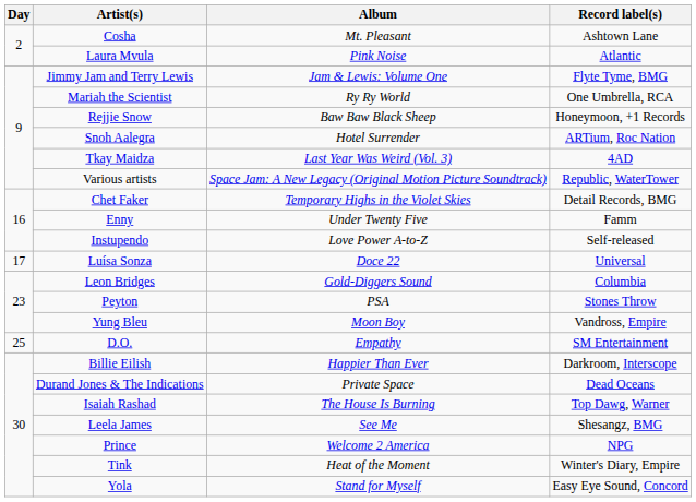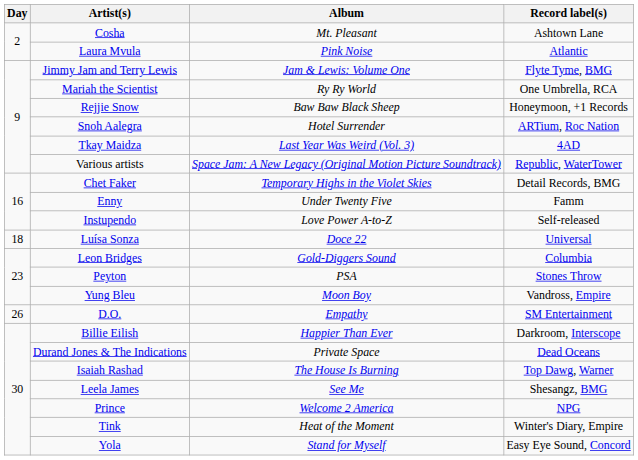 <table class="wikitable" style="text-align:center;">
 <tr>
 <th scope="col">Day</th>
 <th scope="col">Artist(s)</th>
 <th scope="col">Album</th>
 <th scope="col">Record label(s)</th>
 </tr>
 <tr>
 <td rowspan="2">2</td>
 <td><a href='#'>Cosha</a></td>
 <td><em>Mt. Pleasant</em></td>
 <td>Ashtown Lane</td>
 </tr>
 <tr>
 <td><a href='#'>Laura Mvula</a></td>
 <td><em><a href='#'>Pink Noise</a></em></td>
 <td><a href='#'>Atlantic</a></td>
 </tr>
 <tr>
 <td rowspan="6">9</td>
 <td><a href='#'>Jimmy Jam and Terry Lewis</a></td>
 <td><em><a href='#'>Jam & Lewis: Volume One</a></em></td>
 <td><a href='#'>Flyte Tyme</a>, <a href='#'>BMG</a></td>
 </tr>
 <tr>
 <td><a href='#'>Mariah the Scientist</a></td>
 <td><em>Ry Ry World</em></td>
 <td>One Umbrella, RCA</td>
 </tr>
 <tr>
 <td><a href='#'>Rejjie Snow</a></td>
 <td><em>Baw Baw Black Sheep</em></td>
 <td>Honeymoon, +1 Records</td>
 </tr>
 <tr>
 <td><a href='#'>Snoh Aalegra</a></td>
 <td><em>Hotel Surrender</em></td>
 <td><a href='#'>ARTium</a>, <a href='#'>Roc Nation</a></td>
 </tr>
 <tr>
 <td><a href='#'>Tkay Maidza</a></td>
 <td><em><a href='#'>Last Year Was Weird (Vol. 3)</a></em></td>
 <td><a href='#'>4AD</a></td>
 </tr>
 <tr>
 <td>Various artists</td>
 <td><em><a href='#'>Space Jam: A New Legacy (Original Motion Picture Soundtrack)</a></em></td>
 <td><a href='#'>Republic</a>, <a href='#'>WaterTower</a></td>
 </tr>
 <tr>
 <td rowspan="3">16</td>
 <td><a href='#'>Chet Faker</a></td>
 <td><em><a href='#'>Temporary Highs in the Violet Skies</a></em></td>
 <td>Detail Records, BMG</td>
 </tr>
 <tr>
 <td><a href='#'>Enny</a></td>
 <td><em>Under Twenty Five</em></td>
 <td>Famm</td>
 </tr>
 <tr>
 <td><a href='#'>Instupendo</a></td>
 <td><em>Love Power A-to-Z</em></td>
 <td>Self-released</td>
 </tr>
 <tr>
-<td>17</td>
+<td>18</td>
 <td><a href='#'>Luísa Sonza</a></td>
 <td><em><a href='#'>Doce 22</a></em></td>
 <td><a href='#'>Universal</a></td>
 </tr>
 <tr>
 <td rowspan="3">23</td>
 <td><a href='#'>Leon Bridges</a></td>
 <td><em><a href='#'>Gold-Diggers Sound</a></em></td>
 <td><a href='#'>Columbia</a></td>
 </tr>
 <tr>
 <td><a href='#'>Peyton</a></td>
 <td><em>PSA</em></td>
 <td><a href='#'>Stones Throw</a></td>
 </tr>
 <tr>
 <td><a href='#'>Yung Bleu</a></td>
 <td><em><a href='#'>Moon Boy</a></em></td>
 <td>Vandross, <a href='#'>Empire</a></td>
 </tr>
 <tr>
-<td>25</td>
+<td>26</td>
 <td><a href='#'>D.O.</a></td>
 <td><em><a href='#'>Empathy</a></em></td>
 <td><a href='#'>SM Entertainment</a></td>
 </tr>
 <tr>
 <td rowspan="7">30</td>
 <td><a href='#'>Billie Eilish</a></td>
 <td><em><a href='#'>Happier Than Ever</a></em></td>
 <td>Darkroom, <a href='#'>Interscope</a></td>
 </tr>
 <tr>
 <td><a href='#'>Durand Jones & The Indications</a></td>
 <td><em>Private Space</em></td>
 <td><a href='#'>Dead Oceans</a></td>
 </tr>
 <tr>
 <td><a href='#'>Isaiah Rashad</a></td>
 <td><em><a href='#'>The House Is Burning</a></em></td>
 <td><a href='#'>Top Dawg</a>, <a href='#'>Warner</a></td>
 </tr>
 <tr>
 <td><a href='#'>Leela James</a></td>
 <td><em><a href='#'>See Me</a></em></td>
 <td>Shesangz, <a href='#'>BMG</a></td>
 </tr>
 <tr>
 <td><a href='#'>Prince</a></td>
 <td><em><a href='#'>Welcome 2 America</a></em></td>
 <td><a href='#'>NPG</a></td>
 </tr>
 <tr>
 <td><a href='#'>Tink</a></td>
 <td><em>Heat of the Moment</em></td>
 <td>Winter's Diary, Empire</td>
 </tr>
 <tr>
 <td><a href='#'>Yola</a></td>
 <td><em><a href='#'>Stand for Myself</a></em></td>
 <td>Easy Eye Sound, <a href='#'>Concord</a></td>
 </tr>
 </table>
